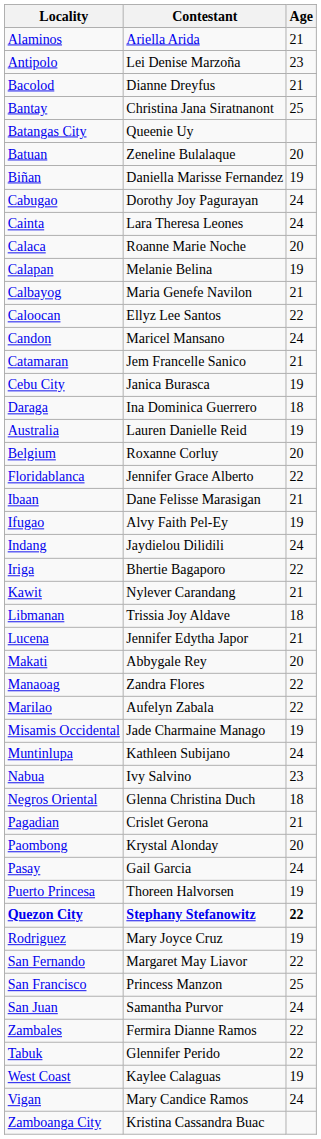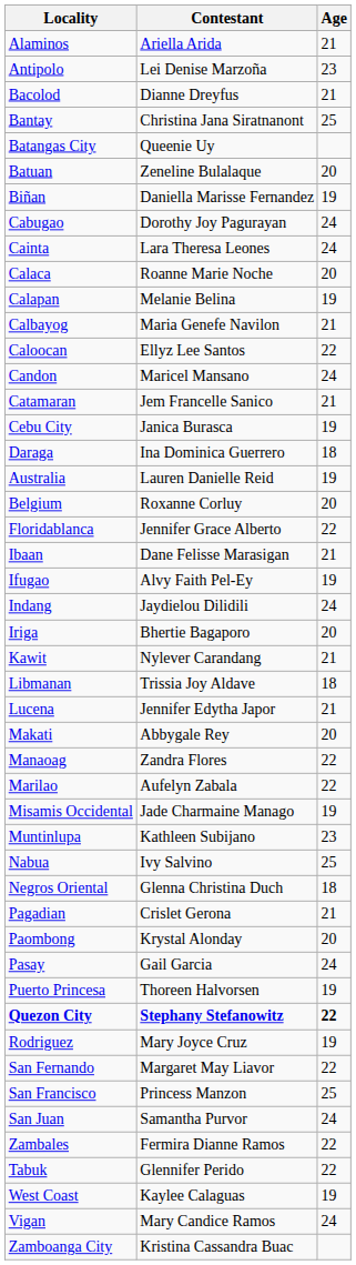 <table class="wikitable sortable" style="font-size: 95%;">
 <tr>
 <th>Locality</th>
 <th>Contestant</th>
 <th>Age</th>
 </tr>
 <tr>
 <td><a href='#'>Alaminos</a></td>
 <td><a href='#'>Ariella Arida</a></td>
 <td>21</td>
 </tr>
 <tr>
 <td><a href='#'>Antipolo</a></td>
 <td>Lei Denise Marzoña</td>
 <td>23</td>
 </tr>
 <tr>
 <td><a href='#'>Bacolod</a></td>
 <td>Dianne Dreyfus</td>
 <td>21</td>
 </tr>
 <tr>
 <td><a href='#'>Bantay</a></td>
 <td>Christina Jana Siratnanont</td>
 <td>25</td>
 </tr>
 <tr>
 <td><a href='#'>Batangas City</a></td>
 <td>Queenie Uy</td>
 <td></td>
 </tr>
 <tr>
 <td><a href='#'>Batuan</a></td>
 <td>Zeneline Bulalaque</td>
 <td>20</td>
 </tr>
 <tr>
 <td><a href='#'>Biñan</a></td>
 <td>Daniella Marisse Fernandez</td>
 <td>19</td>
 </tr>
 <tr>
 <td><a href='#'>Cabugao</a></td>
 <td>Dorothy Joy Pagurayan</td>
 <td>24</td>
 </tr>
 <tr>
 <td><a href='#'>Cainta</a></td>
 <td>Lara Theresa Leones</td>
 <td>24</td>
 </tr>
 <tr>
 <td><a href='#'>Calaca</a></td>
 <td>Roanne Marie Noche</td>
 <td>20</td>
 </tr>
 <tr>
 <td><a href='#'>Calapan</a></td>
 <td>Melanie Belina</td>
 <td>19</td>
 </tr>
 <tr>
 <td><a href='#'>Calbayog</a></td>
 <td>Maria Genefe Navilon</td>
 <td>21</td>
 </tr>
 <tr>
 <td><a href='#'>Caloocan</a></td>
 <td>Ellyz Lee Santos</td>
 <td>22</td>
 </tr>
 <tr>
 <td><a href='#'>Candon</a></td>
 <td>Maricel Mansano</td>
 <td>24</td>
 </tr>
 <tr>
 <td><a href='#'>Catamaran</a></td>
 <td>Jem Francelle Sanico</td>
 <td>21</td>
 </tr>
 <tr>
 <td><a href='#'>Cebu City</a></td>
 <td>Janica Burasca</td>
 <td>19</td>
 </tr>
 <tr>
 <td><a href='#'>Daraga</a></td>
 <td>Ina Dominica Guerrero</td>
 <td>18</td>
 </tr>
 <tr>
 <td><a href='#'>Australia</a></td>
 <td>Lauren Danielle Reid</td>
 <td>19</td>
 </tr>
 <tr>
 <td><a href='#'>Belgium</a></td>
 <td>Roxanne Corluy</td>
 <td>20</td>
 </tr>
 <tr>
 <td><a href='#'>Floridablanca</a></td>
 <td>Jennifer Grace Alberto</td>
 <td>22</td>
 </tr>
 <tr>
 <td><a href='#'>Ibaan</a></td>
 <td>Dane Felisse Marasigan</td>
 <td>21</td>
 </tr>
 <tr>
 <td><a href='#'>Ifugao</a></td>
 <td>Alvy Faith Pel-Ey</td>
 <td>19</td>
 </tr>
 <tr>
 <td><a href='#'>Indang</a></td>
 <td>Jaydielou Dilidili</td>
 <td>24</td>
 </tr>
 <tr>
 <td><a href='#'>Iriga</a></td>
 <td>Bhertie Bagaporo</td>
-<td>22</td>
+<td>20</td>
 </tr>
 <tr>
 <td><a href='#'>Kawit</a></td>
 <td>Nylever Carandang</td>
 <td>21</td>
 </tr>
 <tr>
 <td><a href='#'>Libmanan</a></td>
 <td>Trissia Joy Aldave</td>
 <td>18</td>
 </tr>
 <tr>
 <td><a href='#'>Lucena</a></td>
 <td>Jennifer Edytha Japor</td>
 <td>21</td>
 </tr>
 <tr>
 <td><a href='#'>Makati</a></td>
 <td>Abbygale Rey</td>
 <td>20</td>
 </tr>
 <tr>
 <td><a href='#'>Manaoag</a></td>
 <td>Zandra Flores</td>
 <td>22</td>
 </tr>
 <tr>
 <td><a href='#'>Marilao</a></td>
 <td>Aufelyn Zabala</td>
 <td>22</td>
 </tr>
 <tr>
 <td><a href='#'>Misamis Occidental</a></td>
 <td>Jade Charmaine Manago</td>
 <td>19</td>
 </tr>
 <tr>
 <td><a href='#'>Muntinlupa</a></td>
 <td>Kathleen Subijano</td>
-<td>24</td>
+<td>23</td>
 </tr>
 <tr>
 <td><a href='#'>Nabua</a></td>
 <td>Ivy Salvino</td>
-<td>23</td>
+<td>25</td>
 </tr>
 <tr>
 <td><a href='#'>Negros Oriental</a></td>
 <td>Glenna Christina Duch</td>
 <td>18</td>
 </tr>
 <tr>
 <td><a href='#'>Pagadian</a></td>
 <td>Crislet Gerona</td>
 <td>21</td>
 </tr>
 <tr>
 <td><a href='#'>Paombong</a></td>
 <td>Krystal Alonday</td>
 <td>20</td>
 </tr>
 <tr>
 <td><a href='#'>Pasay</a></td>
 <td>Gail Garcia</td>
 <td>24</td>
 </tr>
 <tr>
 <td><a href='#'>Puerto Princesa</a></td>
 <td>Thoreen Halvorsen</td>
 <td>19</td>
 </tr>
 <tr>
 <td><strong><a href='#'>Quezon City</a></strong></td>
 <td><strong><a href='#'>Stephany Stefanowitz</a></strong></td>
 <td><strong>22</strong></td>
 </tr>
 <tr>
 <td><a href='#'>Rodriguez</a></td>
 <td>Mary Joyce Cruz</td>
 <td>19</td>
 </tr>
 <tr>
 <td><a href='#'>San Fernando</a></td>
 <td>Margaret May Liavor</td>
 <td>22</td>
 </tr>
 <tr>
 <td><a href='#'>San Francisco</a></td>
 <td>Princess Manzon</td>
 <td>25</td>
 </tr>
 <tr>
 <td><a href='#'>San Juan</a></td>
 <td>Samantha Purvor</td>
 <td>24</td>
 </tr>
 <tr>
 <td><a href='#'>Zambales</a></td>
 <td>Fermira Dianne Ramos</td>
 <td>22</td>
 </tr>
 <tr>
 <td><a href='#'>Tabuk</a></td>
 <td>Glennifer Perido</td>
 <td>22</td>
 </tr>
 <tr>
 <td><a href='#'>West Coast</a></td>
 <td>Kaylee Calaguas</td>
 <td>19</td>
 </tr>
 <tr>
 <td><a href='#'>Vigan</a></td>
 <td>Mary Candice Ramos</td>
 <td>24</td>
 </tr>
 <tr>
 <td><a href='#'>Zamboanga City</a></td>
 <td>Kristina Cassandra Buac</td>
 <td></td>
 </tr>
 </table>
